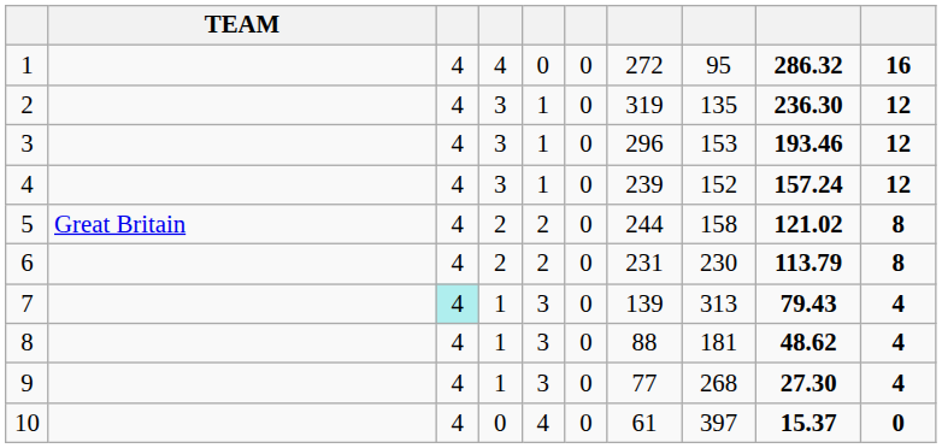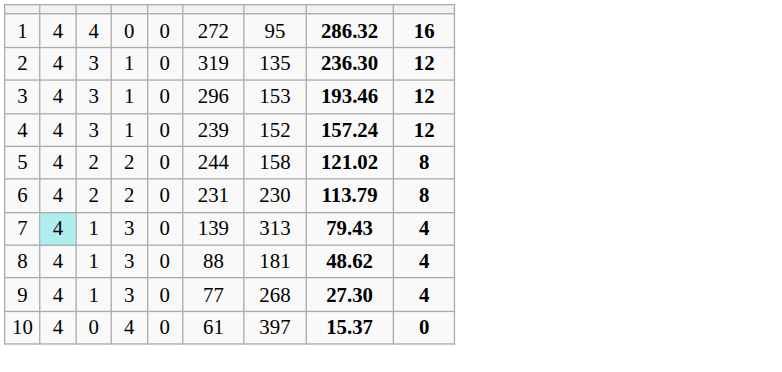 <table class="wikitable" style="text-align: center;">
 <tr>
 <th width=20></th>
-<th width=240>TEAM</th>
 <th width=20></th>
 <th width=20></th>
 <th width=20></th>
 <th width=20></th>
 <th width=40></th>
 <th width=40></th>
 <th width=60></th>
 <th width=40></th>
 </tr>
 <tr>
 <td>1</td>
-<td align="left"></td>
 <td>4</td>
 <td>4</td>
 <td>0</td>
 <td>0</td>
 <td>272</td>
 <td>95</td>
 <td><strong>286.32</strong></td>
 <td><strong>16</strong></td>
 </tr>
 <tr>
 <td>2</td>
-<td align="left"></td>
 <td>4</td>
 <td>3</td>
 <td>1</td>
 <td>0</td>
 <td>319</td>
 <td>135</td>
 <td><strong>236.30</strong></td>
 <td><strong>12</strong></td>
 </tr>
 <tr>
 <td>3</td>
-<td align="left"></td>
 <td>4</td>
 <td>3</td>
 <td>1</td>
 <td>0</td>
 <td>296</td>
 <td>153</td>
 <td><strong>193.46</strong></td>
 <td><strong>12</strong></td>
 </tr>
 <tr>
 <td>4</td>
-<td align="left"></td>
 <td>4</td>
 <td>3</td>
 <td>1</td>
 <td>0</td>
 <td>239</td>
 <td>152</td>
 <td><strong>157.24</strong></td>
 <td><strong>12</strong></td>
 </tr>
 <tr>
 <td>5</td>
-<td align="left"> <a href='#'>Great Britain</a></td>
 <td>4</td>
 <td>2</td>
 <td>2</td>
 <td>0</td>
 <td>244</td>
 <td>158</td>
 <td><strong>121.02</strong></td>
 <td><strong>8</strong></td>
 </tr>
 <tr>
 <td>6</td>
-<td align="left"></td>
 <td>4</td>
 <td>2</td>
 <td>2</td>
 <td>0</td>
 <td>231</td>
 <td>230</td>
 <td><strong>113.79</strong></td>
 <td><strong>8</strong></td>
 </tr>
 <tr>
 <td>7</td>
-<td align="left"></td>
 <td style="background: paleturquoise;">4</td>
 <td>1</td>
 <td>3</td>
 <td>0</td>
 <td>139</td>
 <td>313</td>
 <td><strong>79.43</strong></td>
 <td><strong>4</strong></td>
 </tr>
 <tr>
 <td>8</td>
-<td align="left"></td>
 <td>4</td>
 <td>1</td>
 <td>3</td>
 <td>0</td>
 <td>88</td>
 <td>181</td>
 <td><strong>48.62</strong></td>
 <td><strong>4</strong></td>
 </tr>
 <tr>
 <td>9</td>
-<td align="left"></td>
 <td>4</td>
 <td>1</td>
 <td>3</td>
 <td>0</td>
 <td>77</td>
 <td>268</td>
 <td><strong>27.30</strong></td>
 <td><strong>4</strong></td>
 </tr>
 <tr>
 <td>10</td>
-<td align="left"></td>
 <td>4</td>
 <td>0</td>
 <td>4</td>
 <td>0</td>
 <td>61</td>
 <td>397</td>
 <td><strong>15.37</strong></td>
 <td><strong>0</strong></td>
 </tr>
 </table>
